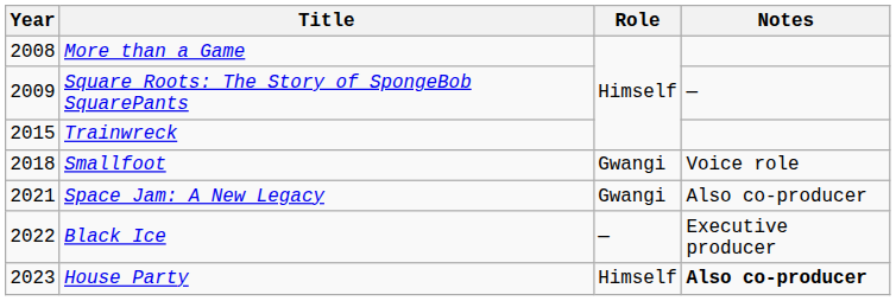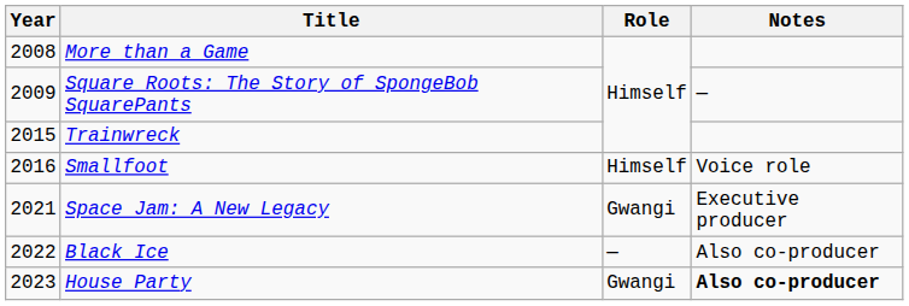 <table class="wikitable sortable">
 <tr>
 <th>Year</th>
 <th>Title</th>
 <th>Role</th>
 <th class="unsortable">Notes</th>
 </tr>
 <tr>
 <td>2008</td>
 <td><em><a href='#'>More than a Game</a></em></td>
 <td rowspan="3">Himself</td>
 <td></td>
 </tr>
 <tr>
 <td>2009</td>
 <td><em><a href='#'>Square Roots: The Story of SpongeBob SquarePants</a></em></td>
 <td>—</td>
 </tr>
 <tr>
 <td>2015</td>
 <td><em><a href='#'>Trainwreck</a></em></td>
 <td></td>
 </tr>
 <tr>
-<td>2018</td>
+<td>2016</td>
 <td><em><a href='#'>Smallfoot</a></em></td>
-<td>Gwangi</td>
+<td>Himself</td>
 <td>Voice role</td>
 </tr>
 <tr>
 <td>2021</td>
 <td><em><a href='#'>Space Jam: A New Legacy</a></em></td>
 <td>Gwangi</td>
-<td>Also co-producer</td>
+<td>Executive producer</td>
 </tr>
 <tr>
 <td>2022</td>
 <td><em><a href='#'>Black Ice</a></em></td>
 <td>—</td>
-<td>Executive producer</td>
+<td>Also co-producer</td>
 </tr>
 <tr>
 <td>2023</td>
 <td><em><a href='#'>House Party</a></em></td>
-<td>Himself</td>
+<td>Gwangi</td>
 <td><strong>Also co-producer</strong></td>
 </tr>
 </table>
